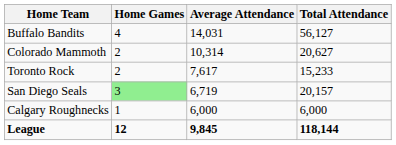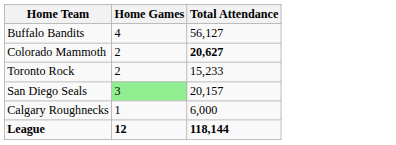 <table class="wikitable sortable">
 <tr>
 <th>Home Team</th>
 <th>Home Games</th>
-<th>Average Attendance</th>
 <th>Total Attendance</th>
 </tr>
 <tr>
 <td>Buffalo Bandits</td>
 <td>4</td>
-<td>14,031</td>
 <td>56,127</td>
 </tr>
 <tr>
 <td>Colorado Mammoth</td>
 <td>2</td>
-<td>10,314</td>
-<td>20,627</td>
+<td><strong>20,627</strong></td>
 </tr>
 <tr>
 <td>Toronto Rock</td>
 <td>2</td>
-<td>7,617</td>
 <td>15,233</td>
 </tr>
 <tr>
 <td>San Diego Seals</td>
 <td style="background: lightgreen;">3</td>
-<td>6,719</td>
 <td>20,157</td>
 </tr>
 <tr>
 <td>Calgary Roughnecks</td>
 <td>1</td>
 <td>6,000</td>
-<td>6,000</td>
 </tr>
 <tr class="sortbottom">
 <td><strong>League</strong></td>
 <td><strong>12</strong></td>
-<td><strong>9,845</strong></td>
 <td><strong>118,144</strong></td>
 </tr>
 </table>
